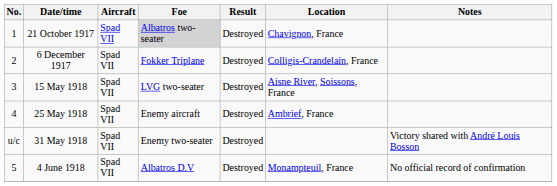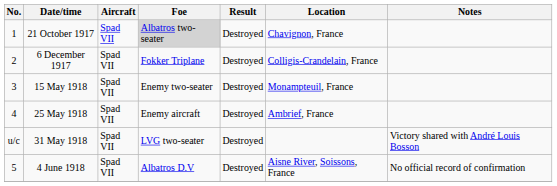 <table class="wikitable" border="1" style="margin: 1em auto 1em auto">
 <tr>
 <th>No.</th>
 <th>Date/time</th>
 <th>Aircraft</th>
 <th>Foe</th>
 <th>Result</th>
 <th>Location</th>
 <th>Notes</th>
 </tr>
 <tr>
 <td align="center">1</td>
 <td align="center">21 October 1917</td>
 <td><a href='#'>Spad VII</a></td>
 <td style="background: lightgrey;"><a href='#'>Albatros</a> two-seater</td>
 <td>Destroyed</td>
 <td><a href='#'>Chavignon</a>, France</td>
 <td></td>
 </tr>
 <tr>
 <td align="center">2</td>
 <td align="center">6 December 1917</td>
 <td>Spad VII</td>
 <td><a href='#'>Fokker Triplane</a></td>
 <td>Destroyed</td>
 <td><a href='#'>Colligis-Crandelain</a>, France</td>
 <td></td>
 </tr>
 <tr>
 <td align="center">3</td>
 <td align="center">15 May 1918</td>
 <td>Spad VII</td>
-<td><a href='#'>LVG</a> two-seater</td>
+<td>Enemy two-seater</td>
 <td>Destroyed</td>
-<td><a href='#'>Aisne River</a>, <a href='#'>Soissons</a>, France</td>
+<td><a href='#'>Monampteuil</a>, France</td>
 <td></td>
 </tr>
 <tr>
 <td align="center">4</td>
 <td align="center">25 May 1918</td>
 <td>Spad VII</td>
 <td>Enemy aircraft</td>
 <td>Destroyed</td>
 <td><a href='#'>Ambrief</a>, France</td>
 <td></td>
 </tr>
 <tr>
 <td align="center">u/c</td>
 <td align="center">31 May 1918</td>
 <td>Spad VII</td>
-<td>Enemy two-seater</td>
+<td><a href='#'>LVG</a> two-seater</td>
 <td>Destroyed</td>
 <td></td>
 <td>Victory shared with <a href='#'>André Louis Bosson</a></td>
 </tr>
 <tr>
 <td align="center">5</td>
 <td align="center">4 June 1918</td>
 <td>Spad VII</td>
 <td><a href='#'>Albatros D.V</a></td>
 <td>Destroyed</td>
-<td><a href='#'>Monampteuil</a>, France</td>
+<td><a href='#'>Aisne River</a>, <a href='#'>Soissons</a>, France</td>
 <td>No official record of confirmation</td>
 </tr>
 <tr>
 </tr>
 </table>
